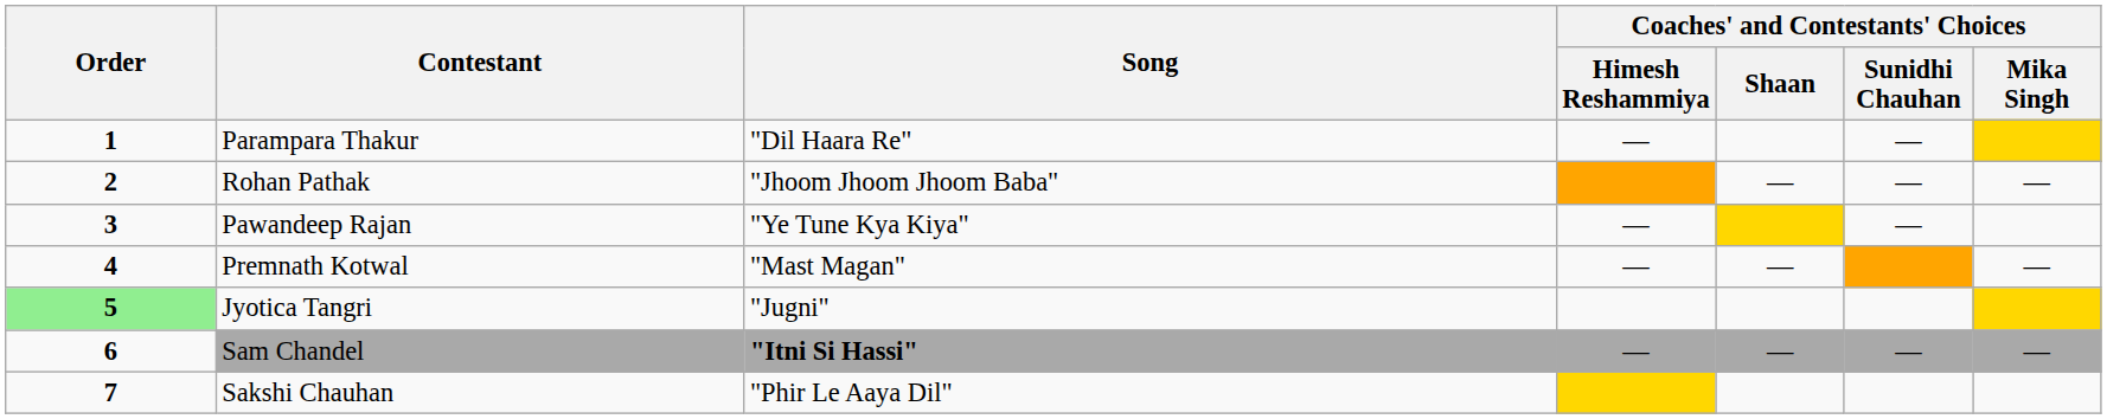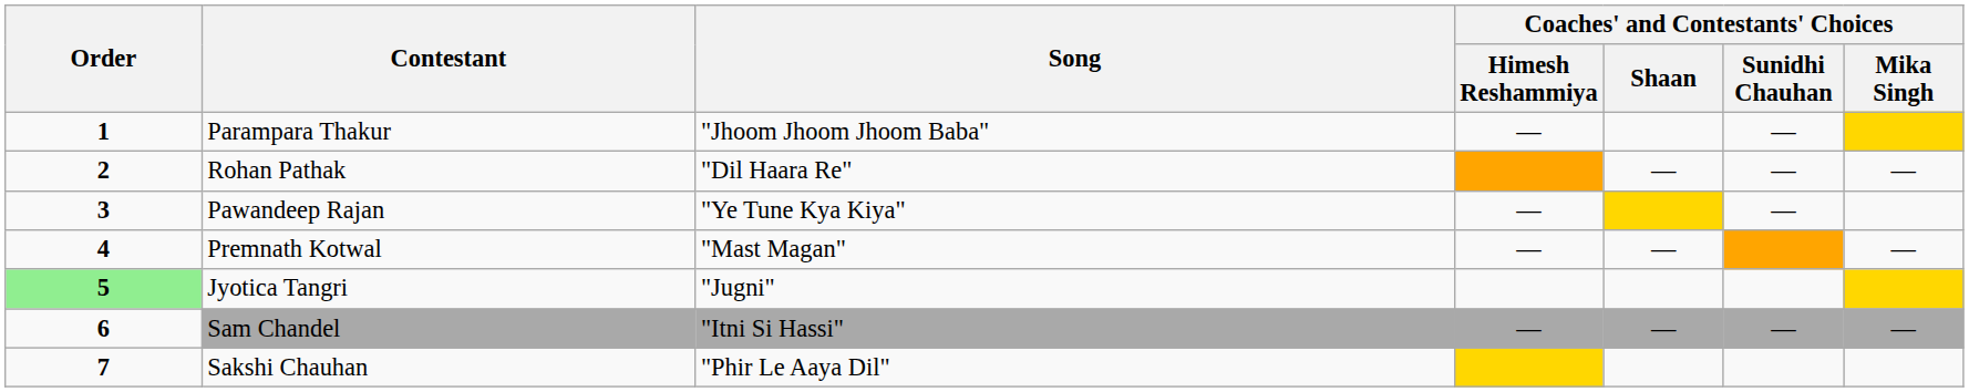 <table class="wikitable" style="width:100%;">
 <tr>
 <th rowspan=2>Order</th>
 <th rowspan=2>Contestant</th>
 <th rowspan=2>Song</th>
 <th colspan=4>Coaches' and Contestants' Choices</th>
 </tr>
 <tr>
 <th width="70">Himesh Reshammiya</th>
 <th width="70">Shaan</th>
 <th width="70">Sunidhi Chauhan</th>
 <th width="70">Mika Singh</th>
 </tr>
 <tr>
 <td style="text-align:center;"><strong>1</strong></td>
 <td>Parampara Thakur</td>
-<td>"Dil Haara Re"</td>
+<td>"Jhoom Jhoom Jhoom Baba"</td>
 <td style="text-align:center;">—</td>
 <td style="text-align:center;"></td>
 <td style="text-align:center;">—</td>
 <td style="background:gold;text-align:center;"></td>
 </tr>
 <tr>
 <td style="text-align:center;"><strong>2</strong></td>
 <td>Rohan Pathak</td>
-<td>"Jhoom Jhoom Jhoom Baba"</td>
+<td>"Dil Haara Re"</td>
 <td style="background:orange;text-align:center;"></td>
 <td style="text-align:center;">—</td>
 <td style="text-align:center;">—</td>
 <td style="text-align:center;">—</td>
 </tr>
 <tr>
 <td style="text-align:center;"><strong>3</strong></td>
 <td>Pawandeep Rajan</td>
 <td style="background:text-align:left;">"Ye Tune Kya Kiya"</td>
 <td style="text-align:center;">—</td>
 <td style="background:gold;text-align:center;"></td>
 <td style="text-align:center;">—</td>
 <td style="text-align:center;"></td>
 </tr>
 <tr>
 <td style="text-align:center;"><strong>4</strong></td>
 <td>Premnath Kotwal</td>
 <td style="background:text-align:left;">"Mast Magan"</td>
 <td style="text-align:center;">—</td>
 <td style="text-align:center;">—</td>
 <td style="background:orange;text-align:center;"></td>
 <td style="text-align:center;">—</td>
 </tr>
 <tr>
 <td style="background: lightgreen; text-align:center;"><strong>5</strong></td>
 <td>Jyotica Tangri</td>
 <td style="background:text-align:left;">"Jugni"</td>
 <td style="text-align:center;"></td>
 <td style="text-align:center;"></td>
 <td style="text-align:center;"></td>
 <td style="background:gold;text-align:center;"></td>
 </tr>
 <tr>
 <td style="text-align:center;"><strong>6</strong></td>
 <td style="background:darkgrey;text-align:left;">Sam Chandel</td>
-<td style="background:darkgrey;text-align:left;"><strong>"Itni Si Hassi"</strong></td>
+<td style="background:darkgrey;text-align:left;">"Itni Si Hassi"</td>
 <td style="background:darkgrey;text-align:center;">—</td>
 <td style="background:darkgrey;text-align:center;">—</td>
 <td style="background:darkgrey;text-align:center;">—</td>
 <td style="background:darkgrey;text-align:center;">—</td>
 </tr>
 <tr>
 <td style="text-align:center;"><strong>7</strong></td>
 <td>Sakshi Chauhan</td>
 <td style="background:text-align:left;">"Phir Le Aaya Dil"</td>
 <td style="background:gold;text-align:center;"></td>
 <td style="text-align:center;"></td>
 <td style="text-align:center;"></td>
 <td style="text-align:center;"></td>
 </tr>
 </table>
